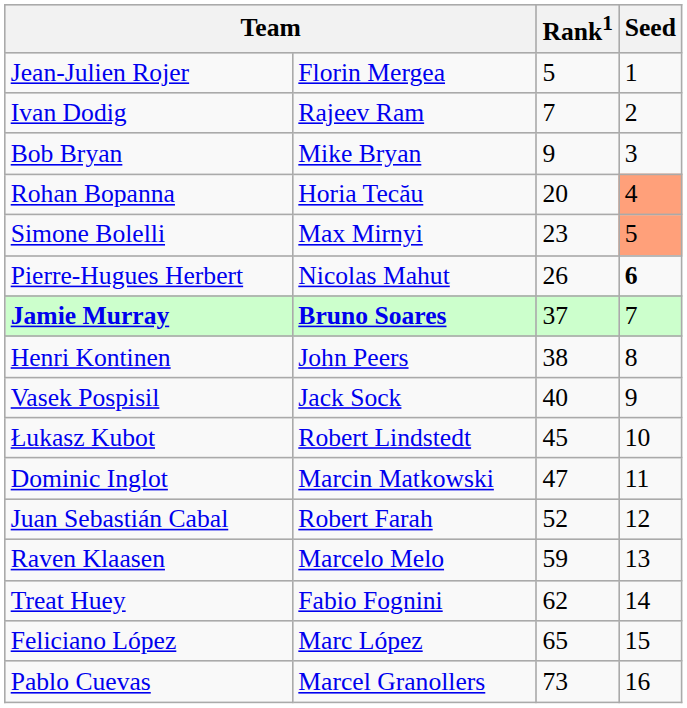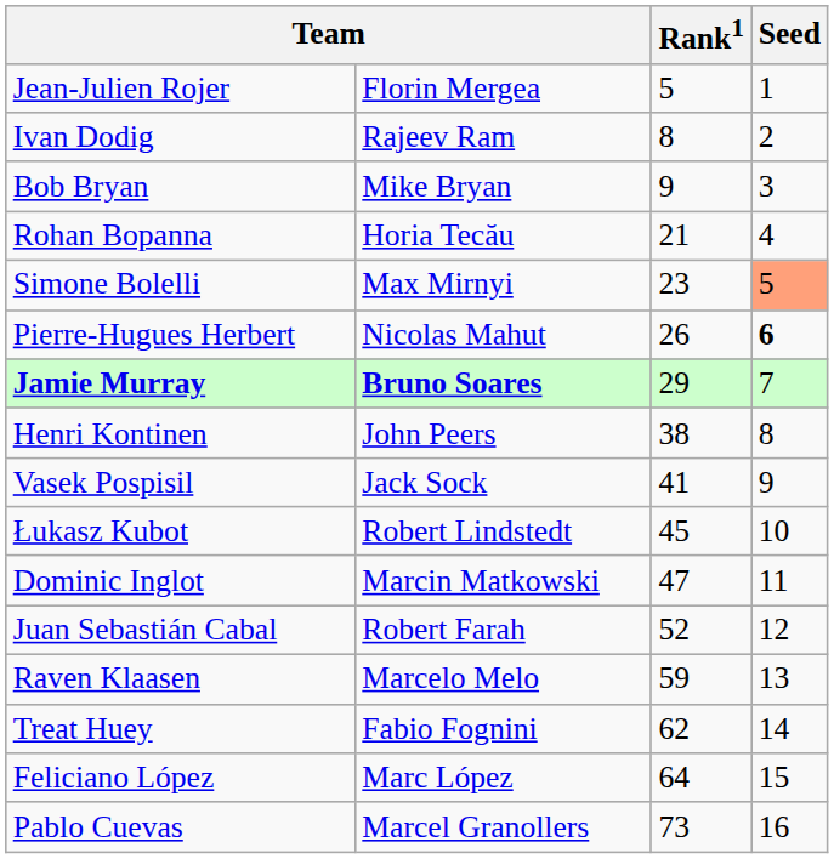 <table class="wikitable">
 <tr>
 <th width="325" colspan=2>Team</th>
 <th>Rank<sup>1</sup></th>
 <th>Seed</th>
 </tr>
 <tr>
 <td> <a href='#'>Jean-Julien Rojer</a></td>
 <td> <a href='#'>Florin Mergea</a></td>
 <td>5</td>
 <td>1</td>
 </tr>
 <tr>
 <td> <a href='#'>Ivan Dodig</a></td>
 <td> <a href='#'>Rajeev Ram</a></td>
-<td>7</td>
+<td>8</td>
 <td>2</td>
 </tr>
 <tr>
 <td> <a href='#'>Bob Bryan</a></td>
 <td> <a href='#'>Mike Bryan</a></td>
 <td>9</td>
 <td>3</td>
 </tr>
 <tr>
 <td> <a href='#'>Rohan Bopanna</a></td>
 <td> <a href='#'>Horia Tecău</a></td>
-<td>20</td>
-<td style="background: lightsalmon;">4</td>
+<td>21</td>
+<td>4</td>
 </tr>
 <tr>
 <td> <a href='#'>Simone Bolelli</a></td>
 <td> <a href='#'>Max Mirnyi</a></td>
 <td>23</td>
 <td style="background: lightsalmon;">5</td>
 </tr>
 <tr>
 <td> <a href='#'>Pierre-Hugues Herbert</a></td>
 <td> <a href='#'>Nicolas Mahut</a></td>
 <td>26</td>
 <td><strong>6</strong></td>
 </tr>
 <tr style="background:#cfc;">
 <td> <strong><a href='#'>Jamie Murray</a></strong></td>
 <td> <strong><a href='#'>Bruno Soares</a></strong></td>
-<td>37</td>
+<td>29</td>
 <td>7</td>
 </tr>
 <tr>
 <td> <a href='#'>Henri Kontinen</a></td>
 <td> <a href='#'>John Peers</a></td>
 <td>38</td>
 <td>8</td>
 </tr>
 <tr>
 <td> <a href='#'>Vasek Pospisil</a></td>
 <td> <a href='#'>Jack Sock</a></td>
-<td>40</td>
+<td>41</td>
 <td>9</td>
 </tr>
 <tr>
 <td> <a href='#'>Łukasz Kubot</a></td>
 <td> <a href='#'>Robert Lindstedt</a></td>
 <td>45</td>
 <td>10</td>
 </tr>
 <tr>
 <td> <a href='#'>Dominic Inglot</a></td>
 <td> <a href='#'>Marcin Matkowski</a></td>
 <td>47</td>
 <td>11</td>
 </tr>
 <tr>
 <td> <a href='#'>Juan Sebastián Cabal</a></td>
 <td> <a href='#'>Robert Farah</a></td>
 <td>52</td>
 <td>12</td>
 </tr>
 <tr>
 <td> <a href='#'>Raven Klaasen</a></td>
 <td> <a href='#'>Marcelo Melo</a></td>
 <td>59</td>
 <td>13</td>
 </tr>
 <tr>
 <td> <a href='#'>Treat Huey</a></td>
 <td> <a href='#'>Fabio Fognini</a></td>
 <td>62</td>
 <td>14</td>
 </tr>
 <tr>
 <td> <a href='#'>Feliciano López</a></td>
 <td> <a href='#'>Marc López</a></td>
-<td>65</td>
+<td>64</td>
 <td>15</td>
 </tr>
 <tr>
 <td> <a href='#'>Pablo Cuevas</a></td>
 <td> <a href='#'>Marcel Granollers</a></td>
 <td>73</td>
 <td>16</td>
 </tr>
 </table>
